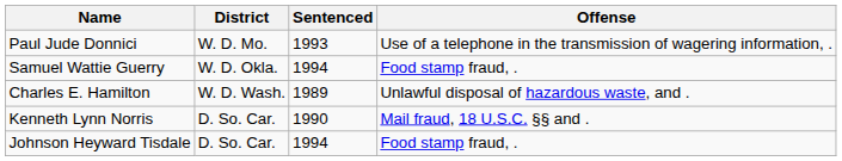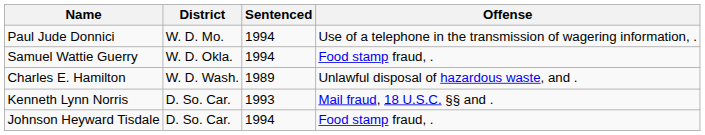 <table class="wikitable">
 <tr>
 <th>Name</th>
 <th>District</th>
 <th>Sentenced</th>
 <th>Offense</th>
 </tr>
 <tr>
 <td>Paul Jude Donnici</td>
 <td>W. D. Mo.</td>
-<td>1993</td>
+<td>1994</td>
 <td>Use of a telephone in the transmission of wagering information, .</td>
 </tr>
 <tr>
 <td>Samuel Wattie Guerry</td>
 <td>W. D. Okla.</td>
 <td>1994</td>
 <td><a href='#'>Food stamp</a> fraud, .</td>
 </tr>
 <tr>
 <td>Charles E. Hamilton</td>
 <td>W. D. Wash.</td>
 <td>1989</td>
 <td>Unlawful disposal of <a href='#'>hazardous waste</a>,  and .</td>
 </tr>
 <tr>
 <td>Kenneth Lynn Norris</td>
 <td>D. So. Car.</td>
-<td>1990</td>
+<td>1993</td>
 <td><a href='#'>Mail fraud</a>, <a href='#'>18 U.S.C.</a> §§  and .</td>
 </tr>
 <tr>
 <td>Johnson Heyward Tisdale</td>
 <td>D. So. Car.</td>
 <td>1994</td>
 <td><a href='#'>Food stamp</a> fraud, .</td>
 </tr>
 </table>
